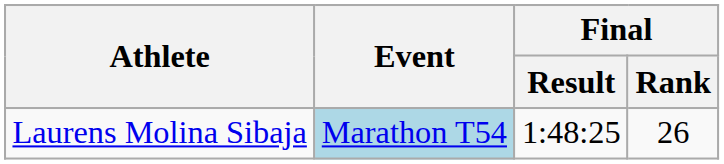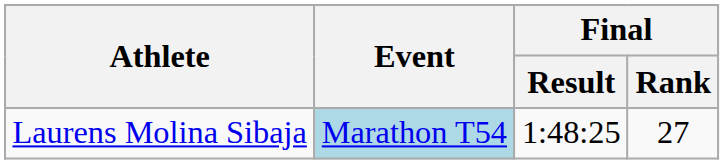 <table class="wikitable">
 <tr>
 <th rowspan="2">Athlete</th>
 <th rowspan="2">Event</th>
 <th colspan="2">Final</th>
 </tr>
 <tr>
 <th>Result</th>
 <th>Rank</th>
 </tr>
 <tr align=center>
 <td align=left><a href='#'>Laurens Molina Sibaja</a></td>
 <td align=left style="background: lightblue;"><a href='#'>Marathon T54</a></td>
 <td>1:48:25</td>
-<td>26</td>
+<td>27</td>
 </tr>
 </table>
